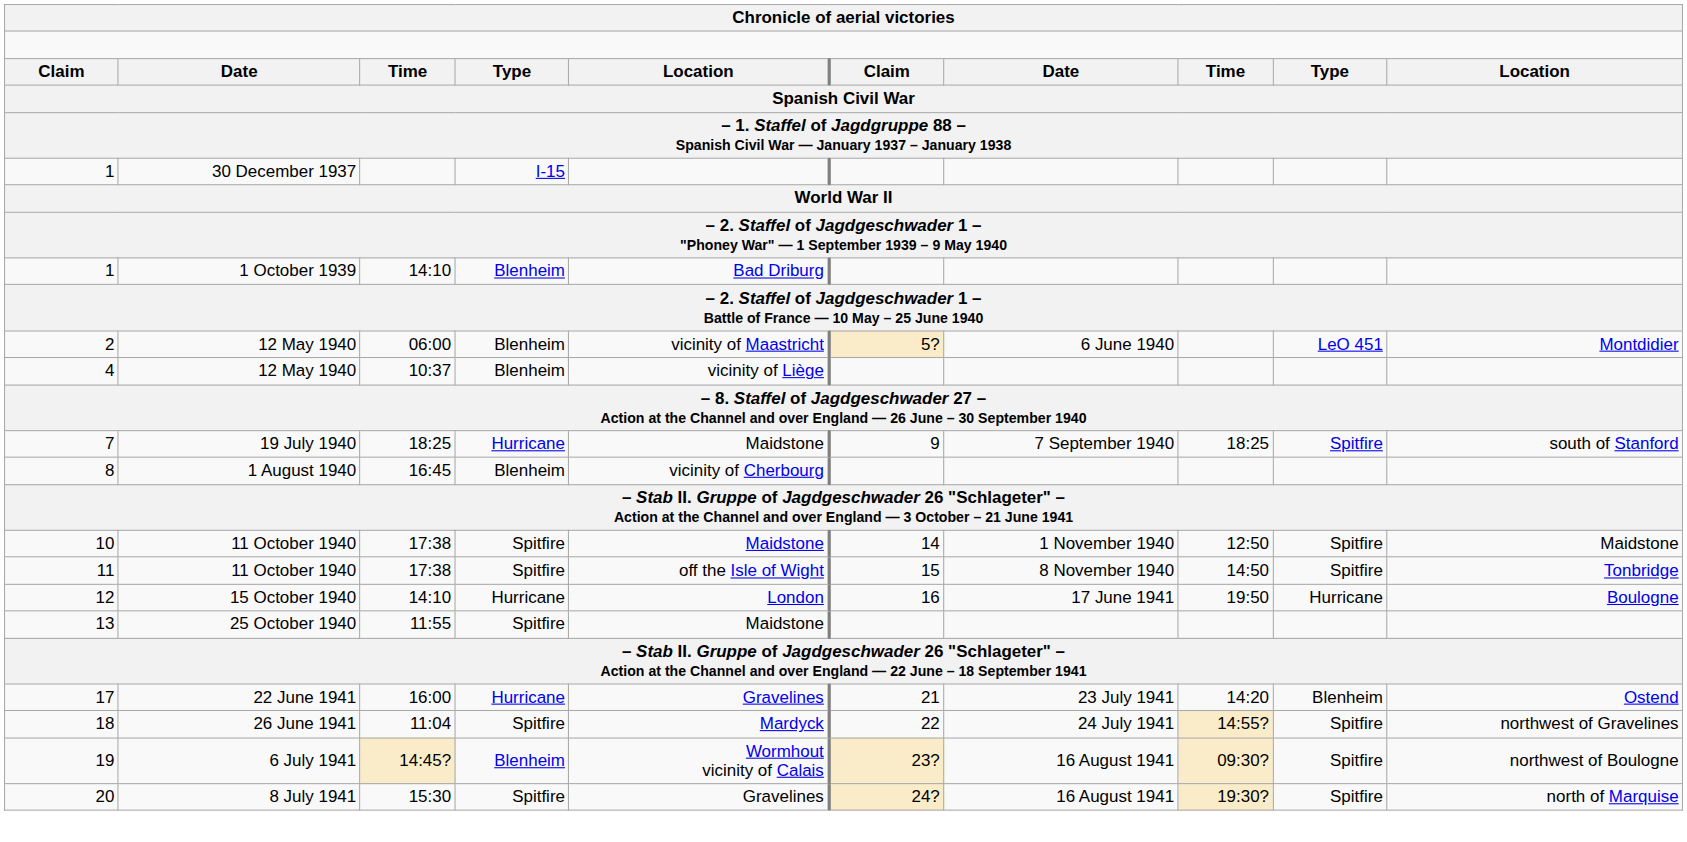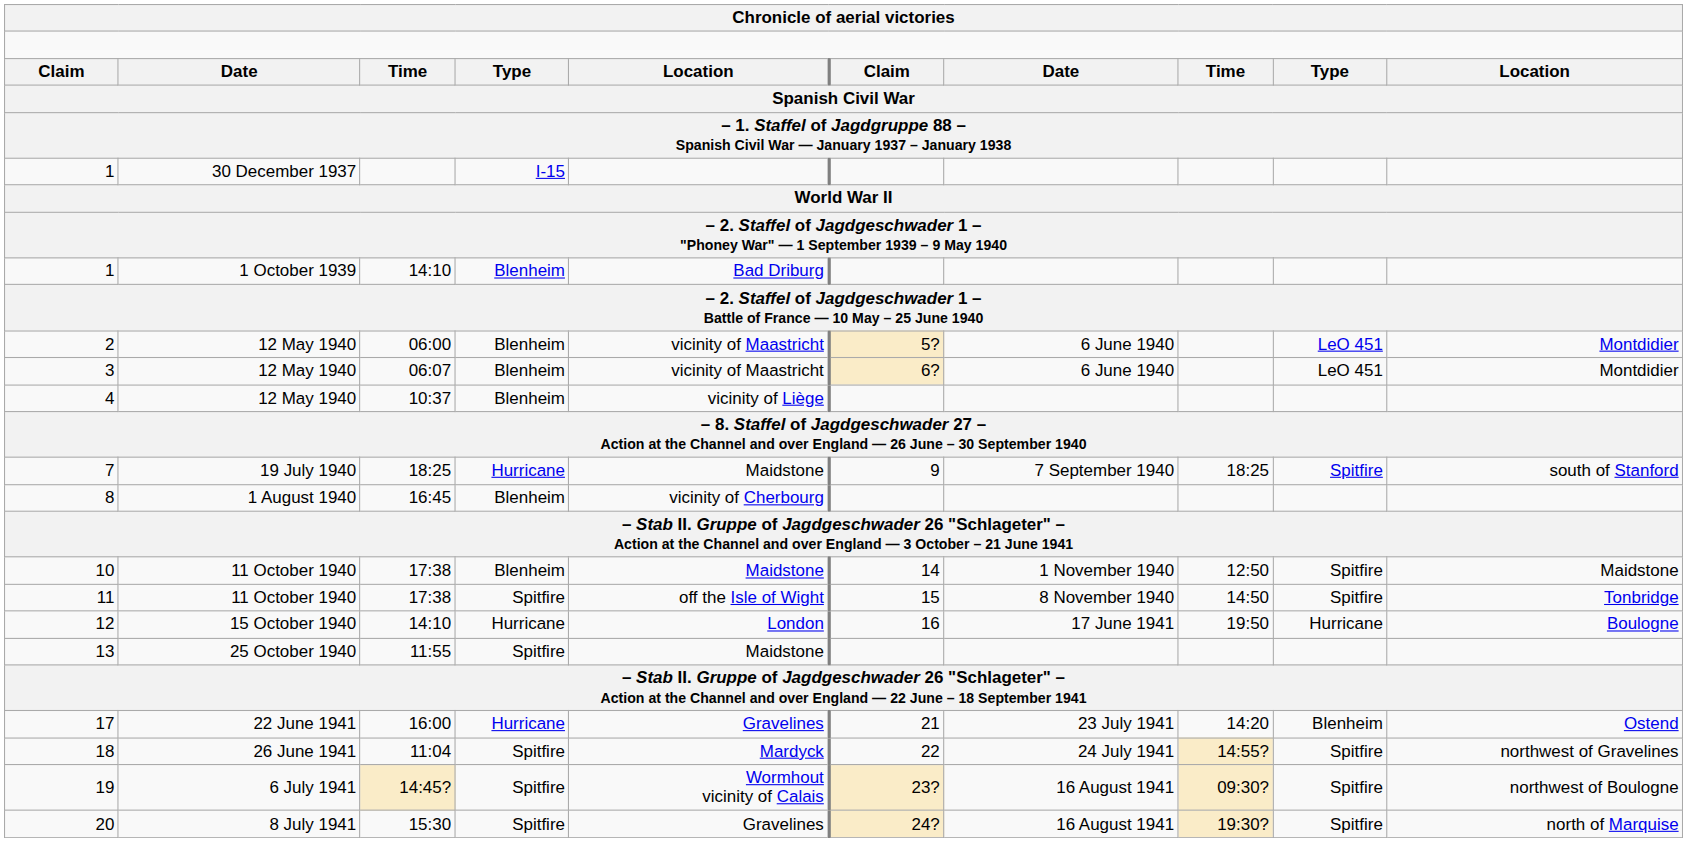 <table class="wikitable plainrowheaders collapsible" style="margin-left: auto; margin-right: auto; border: none; text-align:right; width: 100%;">
 <tr>
 <th colspan="10">Chronicle of aerial victories</th>
 </tr>
 <tr>
 <td colspan="10" style="text-align: left;"><br></td>
 </tr>
 <tr>
 <th scope="col" width="100px">Claim</th>
 <th scope="col">Date</th>
 <th scope="col">Time</th>
 <th scope="col" width="100px">Type</th>
 <th scope="col">Location</th>
 <th scope="col" style="border-left: 3px solid grey;" width="100px">Claim</th>
 <th scope="col">Date</th>
 <th scope="col">Time</th>
 <th scope="col" width="100px">Type</th>
 <th scope="col">Location</th>
 </tr>
 <tr>
 <th colspan="10">Spanish Civil War</th>
 </tr>
 <tr>
 <th colspan="10">– 1. <em>Staffel</em> of <em>Jagdgruppe</em> 88 –<br><small>Spanish Civil War — January 1937 – January 1938</small></th>
 </tr>
 <tr>
 <td>1</td>
 <td>30 December 1937</td>
 <td></td>
 <td><a href='#'>I-15</a></td>
 <td></td>
 <td style="border-left: 3px solid grey;"></td>
 <td></td>
 <td></td>
 <td></td>
 <td></td>
 </tr>
 <tr>
 <th colspan="10">World War II</th>
 </tr>
 <tr>
 <th colspan="10">– 2. <em>Staffel</em> of <em>Jagdgeschwader</em> 1 –<br><small>"Phoney War" — 1 September 1939 – 9 May 1940</small></th>
 </tr>
 <tr>
 <td>1</td>
 <td>1 October 1939</td>
 <td>14:10</td>
 <td><a href='#'>Blenheim</a></td>
 <td><a href='#'>Bad Driburg</a></td>
 <td style="border-left: 3px solid grey;"></td>
 <td></td>
 <td></td>
 <td></td>
 <td></td>
 </tr>
 <tr>
 <th colspan="10">– 2. <em>Staffel</em> of <em>Jagdgeschwader</em> 1 –<br><small>Battle of France — 10 May – 25 June 1940</small></th>
 </tr>
 <tr>
 <td>2</td>
 <td>12 May 1940</td>
 <td>06:00</td>
 <td>Blenheim</td>
 <td>vicinity of <a href='#'>Maastricht</a></td>
 <td style="border-left: 3px solid grey; background:#faecc8">5?</td>
 <td>6 June 1940</td>
 <td></td>
 <td><a href='#'>LeO 451</a></td>
 <td><a href='#'>Montdidier</a></td>
 </tr>
 <tr>
+<td>3</td>
+<td>12 May 1940</td>
+<td>06:07</td>
+<td>Blenheim</td>
+<td>vicinity of Maastricht</td>
+<td style="border-left: 3px solid grey; background:#faecc8">6?</td>
+<td>6 June 1940</td>
+<td></td>
+<td>LeO 451</td>
+<td>Montdidier</td>
+</tr>
+<tr>
 <td>4</td>
 <td>12 May 1940</td>
 <td>10:37</td>
 <td>Blenheim</td>
 <td>vicinity of <a href='#'>Liège</a></td>
 <td style="border-left: 3px solid grey;"></td>
 <td></td>
 <td></td>
 <td></td>
 <td></td>
 </tr>
 <tr>
 <th colspan="10">– 8. <em>Staffel</em> of <em>Jagdgeschwader</em> 27 –<br><small>Action at the Channel and over England — 26 June – 30 September 1940</small></th>
 </tr>
 <tr>
 <td>7</td>
 <td>19 July 1940</td>
 <td>18:25</td>
 <td><a href='#'>Hurricane</a></td>
 <td>Maidstone</td>
 <td style="border-left: 3px solid grey;">9</td>
 <td>7 September 1940</td>
 <td>18:25</td>
 <td><a href='#'>Spitfire</a></td>
 <td>south of <a href='#'>Stanford</a></td>
 </tr>
 <tr>
 <td>8</td>
 <td>1 August 1940</td>
 <td>16:45</td>
 <td>Blenheim</td>
 <td>vicinity of <a href='#'>Cherbourg</a></td>
 <td style="border-left: 3px solid grey;"></td>
 <td></td>
 <td></td>
 <td></td>
 <td></td>
 </tr>
 <tr>
 <th colspan="10">– <em>Stab</em> II. <em>Gruppe</em> of <em>Jagdgeschwader</em> 26 "Schlageter" –<br><small>Action at the Channel and over England — 3 October – 21 June 1941</small></th>
 </tr>
 <tr>
 <td>10</td>
 <td>11 October 1940</td>
 <td>17:38</td>
-<td>Spitfire</td>
+<td>Blenheim</td>
 <td><a href='#'>Maidstone</a></td>
 <td style="border-left: 3px solid grey;">14</td>
 <td>1 November 1940</td>
 <td>12:50</td>
 <td>Spitfire</td>
 <td>Maidstone</td>
 </tr>
 <tr>
 <td>11</td>
 <td>11 October 1940</td>
 <td>17:38</td>
 <td>Spitfire</td>
 <td>off the <a href='#'>Isle of Wight</a></td>
 <td style="border-left: 3px solid grey;">15</td>
 <td>8 November 1940</td>
 <td>14:50</td>
 <td>Spitfire</td>
 <td><a href='#'>Tonbridge</a></td>
 </tr>
 <tr>
 <td>12</td>
 <td>15 October 1940</td>
 <td>14:10</td>
 <td>Hurricane</td>
 <td><a href='#'>London</a></td>
 <td style="border-left: 3px solid grey;">16</td>
 <td>17 June 1941</td>
 <td>19:50</td>
 <td>Hurricane</td>
 <td><a href='#'>Boulogne</a></td>
 </tr>
 <tr>
 <td>13</td>
 <td>25 October 1940</td>
 <td>11:55</td>
 <td>Spitfire</td>
 <td>Maidstone</td>
 <td style="border-left: 3px solid grey;"></td>
 <td></td>
 <td></td>
 <td></td>
 <td></td>
 </tr>
 <tr>
 <th colspan="10">– <em>Stab</em> II. <em>Gruppe</em> of <em>Jagdgeschwader</em> 26 "Schlageter" –<br><small>Action at the Channel and over England — 22 June – 18 September 1941</small></th>
 </tr>
 <tr>
 <td>17</td>
 <td>22 June 1941</td>
 <td>16:00</td>
 <td><a href='#'>Hurricane</a></td>
 <td><a href='#'>Gravelines</a></td>
 <td style="border-left: 3px solid grey;">21</td>
 <td>23 July 1941</td>
 <td>14:20</td>
 <td>Blenheim</td>
 <td><a href='#'>Ostend</a></td>
 </tr>
 <tr>
 <td>18</td>
 <td>26 June 1941</td>
 <td>11:04</td>
 <td>Spitfire</td>
 <td><a href='#'>Mardyck</a></td>
 <td style="border-left: 3px solid grey;">22</td>
 <td>24 July 1941</td>
 <td style="background:#faecc8">14:55?</td>
 <td>Spitfire</td>
 <td> northwest of Gravelines</td>
 </tr>
 <tr>
 <td>19</td>
 <td>6 July 1941</td>
 <td style="background:#faecc8">14:45?</td>
-<td><a href='#'>Blenheim</a></td>
+<td>Spitfire</td>
 <td><a href='#'>Wormhout</a><br>vicinity of <a href='#'>Calais</a></td>
 <td style="border-left: 3px solid grey; background:#faecc8">23?</td>
 <td>16 August 1941</td>
 <td style="background:#faecc8">09:30?</td>
 <td>Spitfire</td>
 <td> northwest of Boulogne</td>
 </tr>
 <tr>
 <td>20</td>
 <td>8 July 1941</td>
 <td>15:30</td>
 <td>Spitfire</td>
 <td>Gravelines</td>
 <td style="border-left: 3px solid grey; background:#faecc8">24?</td>
 <td>16 August 1941</td>
 <td style="background:#faecc8">19:30?</td>
 <td>Spitfire</td>
 <td> north of <a href='#'>Marquise</a></td>
 </tr>
 </table>
